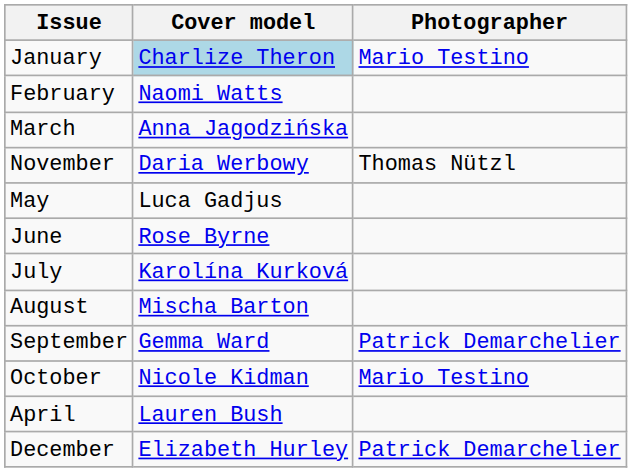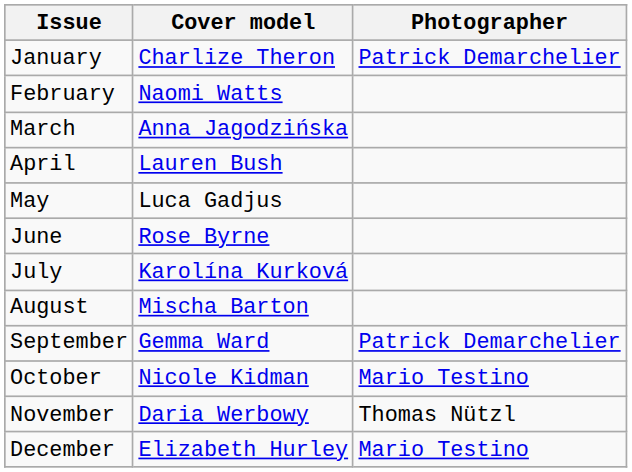 <table class="wikitable">
 <tr>
 <th>Issue</th>
 <th>Cover model</th>
 <th>Photographer</th>
 </tr>
 <tr>
 <td>January</td>
-<td style="background: lightblue;"><a href='#'>Charlize Theron</a></td>
-<td><a href='#'>Mario Testino</a></td>
+<td><a href='#'>Charlize Theron</a></td>
+<td><a href='#'>Patrick Demarchelier</a></td>
 </tr>
 <tr>
 <td>February</td>
 <td><a href='#'>Naomi Watts</a></td>
 <td></td>
 </tr>
 <tr>
 <td>March</td>
 <td><a href='#'>Anna Jagodzińska</a></td>
 <td></td>
 </tr>
 <tr>
-<td>November</td>
-<td><a href='#'>Daria Werbowy</a></td>
-<td>Thomas Nützl</td>
+<td>April</td>
+<td><a href='#'>Lauren Bush</a></td>
+<td></td>
 </tr>
 <tr>
 <td>May</td>
 <td>Luca Gadjus</td>
 <td></td>
 </tr>
 <tr>
 <td>June</td>
 <td><a href='#'>Rose Byrne</a></td>
 <td></td>
 </tr>
 <tr>
 <td>July</td>
 <td><a href='#'>Karolína Kurková</a></td>
 <td></td>
 </tr>
 <tr>
 <td>August</td>
 <td><a href='#'>Mischa Barton</a></td>
 <td></td>
 </tr>
 <tr>
 <td>September</td>
 <td><a href='#'>Gemma Ward</a></td>
 <td><a href='#'>Patrick Demarchelier</a></td>
 </tr>
 <tr>
 <td>October</td>
 <td><a href='#'>Nicole Kidman</a></td>
 <td><a href='#'>Mario Testino</a></td>
 </tr>
 <tr>
-<td>April</td>
-<td><a href='#'>Lauren Bush</a></td>
-<td></td>
+<td>November</td>
+<td><a href='#'>Daria Werbowy</a></td>
+<td>Thomas Nützl</td>
 </tr>
 <tr>
 <td>December</td>
 <td><a href='#'>Elizabeth Hurley</a></td>
-<td><a href='#'>Patrick Demarchelier</a></td>
+<td><a href='#'>Mario Testino</a></td>
 </tr>
 </table>
